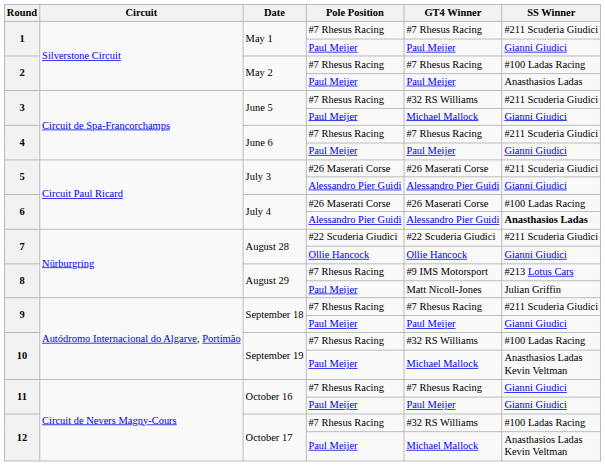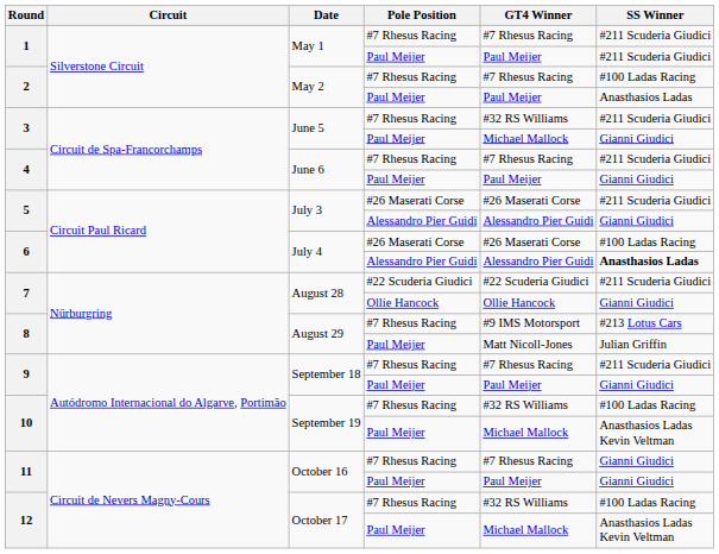 <table class="wikitable" style="font-size: 85%;">
 <tr>
 <th>Round</th>
 <th>Circuit</th>
 <th>Date</th>
 <th>Pole Position</th>
 <th>GT4 Winner</th>
 <th>SS Winner</th>
 </tr>
 <tr>
 <th rowspan=2>1</th>
 <td rowspan=4> <a href='#'>Silverstone Circuit</a></td>
 <td rowspan=2>May 1</td>
 <td>#7 Rhesus Racing</td>
 <td>#7 Rhesus Racing</td>
 <td>#211 Scuderia Giudici</td>
 </tr>
 <tr>
 <td> <a href='#'>Paul Meijer</a></td>
 <td> <a href='#'>Paul Meijer</a></td>
-<td> <a href='#'>Gianni Giudici</a></td>
+<td>#211 Scuderia Giudici</td>
 </tr>
 <tr>
 <th rowspan=2>2</th>
 <td rowspan=2>May 2</td>
 <td>#7 Rhesus Racing</td>
 <td>#7 Rhesus Racing</td>
 <td>#100 Ladas Racing</td>
 </tr>
 <tr>
 <td> <a href='#'>Paul Meijer</a></td>
 <td> <a href='#'>Paul Meijer</a></td>
 <td> Anasthasios Ladas</td>
 </tr>
 <tr>
 <th rowspan=2>3</th>
 <td rowspan=4> <a href='#'>Circuit de Spa-Francorchamps</a></td>
 <td rowspan=2>June 5</td>
 <td>#7 Rhesus Racing</td>
 <td>#32 RS Williams</td>
 <td>#211 Scuderia Giudici</td>
 </tr>
 <tr>
 <td> <a href='#'>Paul Meijer</a></td>
 <td> <a href='#'>Michael Mallock</a></td>
 <td> <a href='#'>Gianni Giudici</a></td>
 </tr>
 <tr>
 <th rowspan=2>4</th>
 <td rowspan=2>June 6</td>
 <td>#7 Rhesus Racing</td>
 <td>#7 Rhesus Racing</td>
 <td>#211 Scuderia Giudici</td>
 </tr>
 <tr>
 <td> <a href='#'>Paul Meijer</a></td>
 <td> <a href='#'>Paul Meijer</a></td>
 <td> <a href='#'>Gianni Giudici</a></td>
 </tr>
 <tr>
 <th rowspan=2>5</th>
 <td rowspan=4> <a href='#'>Circuit Paul Ricard</a></td>
 <td rowspan=2>July 3</td>
 <td>#26 Maserati Corse</td>
 <td>#26 Maserati Corse</td>
 <td>#211 Scuderia Giudici</td>
 </tr>
 <tr>
 <td> <a href='#'>Alessandro Pier Guidi</a></td>
 <td> <a href='#'>Alessandro Pier Guidi</a></td>
 <td> <a href='#'>Gianni Giudici</a></td>
 </tr>
 <tr>
 <th rowspan=2>6</th>
 <td rowspan=2>July 4</td>
 <td>#26 Maserati Corse</td>
 <td>#26 Maserati Corse</td>
 <td>#100 Ladas Racing</td>
 </tr>
 <tr>
 <td> <a href='#'>Alessandro Pier Guidi</a></td>
 <td> <a href='#'>Alessandro Pier Guidi</a></td>
 <td><strong> Anasthasios Ladas</strong></td>
 </tr>
 <tr>
 <th rowspan=2>7</th>
 <td rowspan=4> <a href='#'>Nürburgring</a></td>
 <td rowspan=2>August 28</td>
 <td>#22 Scuderia Giudici</td>
 <td>#22 Scuderia Giudici</td>
 <td>#211 Scuderia Giudici</td>
 </tr>
 <tr>
 <td> <a href='#'>Ollie Hancock</a></td>
 <td> <a href='#'>Ollie Hancock</a></td>
 <td> <a href='#'>Gianni Giudici</a></td>
 </tr>
 <tr>
 <th rowspan=2>8</th>
 <td rowspan=2>August 29</td>
 <td>#7 Rhesus Racing</td>
 <td>#9 IMS Motorsport</td>
 <td>#213 <a href='#'>Lotus Cars</a></td>
 </tr>
 <tr>
 <td> <a href='#'>Paul Meijer</a></td>
 <td> Matt Nicoll-Jones</td>
 <td> Julian Griffin</td>
 </tr>
 <tr>
 <th rowspan=2>9</th>
 <td rowspan=4> <a href='#'>Autódromo Internacional do Algarve</a>, <a href='#'>Portimão</a></td>
 <td rowspan=2>September 18</td>
 <td>#7 Rhesus Racing</td>
 <td>#7 Rhesus Racing</td>
 <td>#211 Scuderia Giudici</td>
 </tr>
 <tr>
 <td> <a href='#'>Paul Meijer</a></td>
 <td> <a href='#'>Paul Meijer</a></td>
 <td> <a href='#'>Gianni Giudici</a></td>
 </tr>
 <tr>
 <th rowspan=2>10</th>
 <td rowspan=2>September 19</td>
 <td>#7 Rhesus Racing</td>
 <td>#32 RS Williams</td>
 <td>#100 Ladas Racing</td>
 </tr>
 <tr>
 <td> <a href='#'>Paul Meijer</a></td>
 <td> <a href='#'>Michael Mallock</a></td>
 <td> Anasthasios Ladas<br> Kevin Veltman</td>
 </tr>
 <tr>
 <th rowspan=2>11</th>
 <td rowspan=4> <a href='#'>Circuit de Nevers Magny-Cours</a></td>
 <td rowspan=2>October 16</td>
 <td>#7 Rhesus Racing</td>
 <td>#7 Rhesus Racing</td>
 <td> <a href='#'>Gianni Giudici</a></td>
 </tr>
 <tr>
 <td> <a href='#'>Paul Meijer</a></td>
 <td> <a href='#'>Paul Meijer</a></td>
 <td> <a href='#'>Gianni Giudici</a></td>
 </tr>
 <tr>
 <th rowspan=2>12</th>
 <td rowspan=2>October 17</td>
 <td>#7 Rhesus Racing</td>
 <td>#32 RS Williams</td>
 <td>#100 Ladas Racing</td>
 </tr>
 <tr>
 <td> <a href='#'>Paul Meijer</a></td>
 <td> <a href='#'>Michael Mallock</a></td>
 <td> Anasthasios Ladas<br> Kevin Veltman</td>
 </tr>
 </table>
